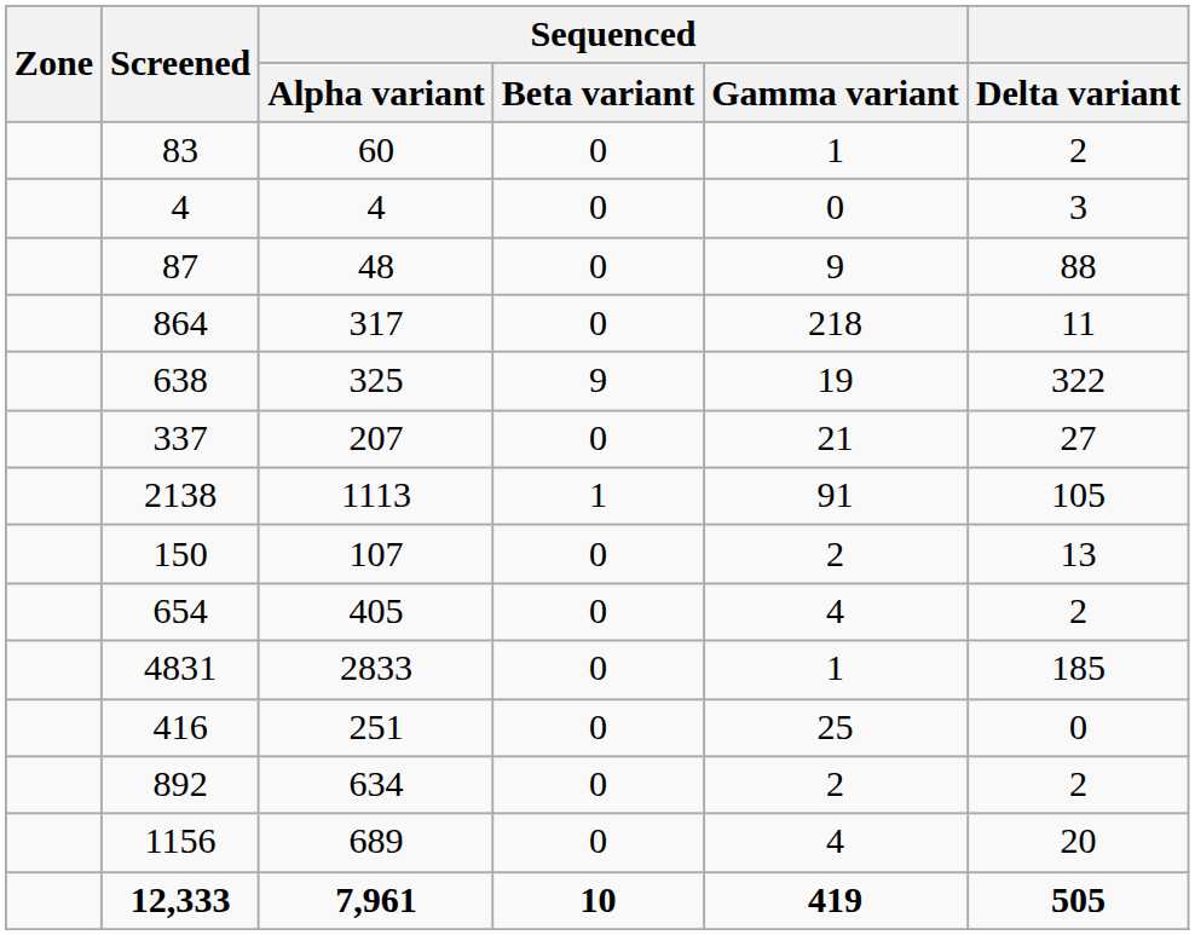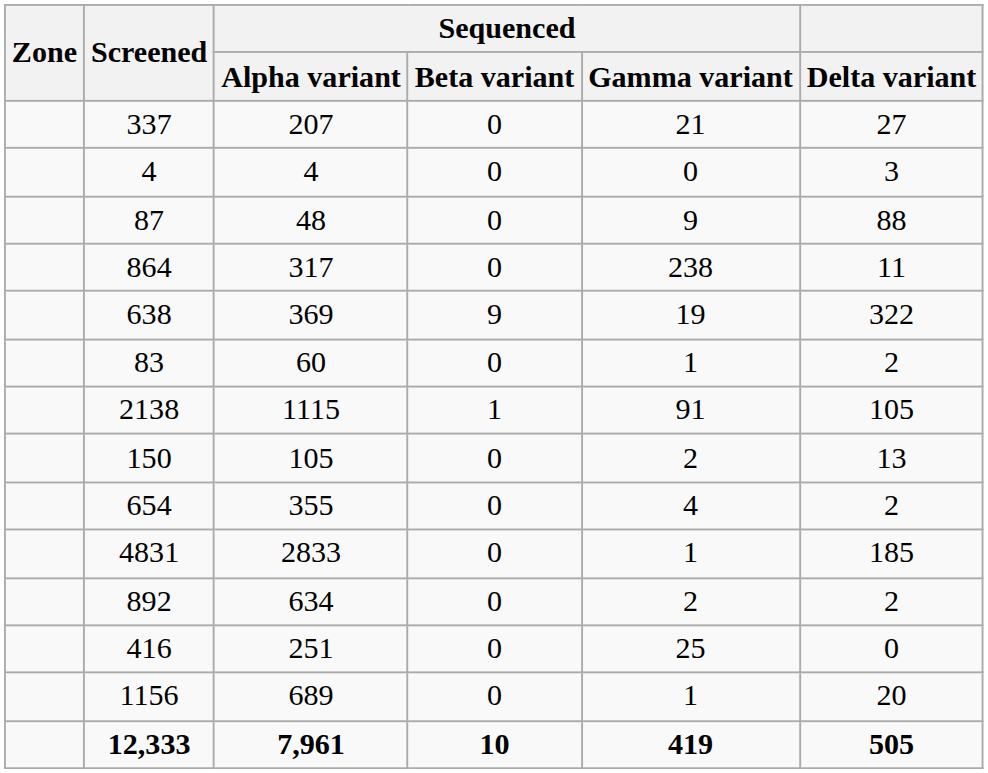 <table class="wikitable sortable" style="text-align:center;">
 <tr>
 <th rowspan="2">Zone</th>
 <th rowspan="2">Screened</th>
 <th colspan="3">Sequenced</th>
 <th></th>
 </tr>
 <tr>
 <th>Alpha variant</th>
 <th>Beta variant</th>
 <th>Gamma variant</th>
 <th>Delta variant</th>
 </tr>
 <tr>
 <td></td>
-<td>83</td>
-<td>60</td>
+<td>337</td>
+<td>207</td>
 <td>0</td>
-<td>1</td>
-<td>2</td>
+<td>21</td>
+<td>27</td>
 </tr>
 <tr>
 <td></td>
 <td>4</td>
 <td>4</td>
 <td>0</td>
 <td>0</td>
 <td>3</td>
 </tr>
 <tr>
 <td></td>
 <td>87</td>
 <td>48</td>
 <td>0</td>
 <td>9</td>
 <td>88</td>
 </tr>
 <tr>
 <td></td>
 <td>864</td>
 <td>317</td>
 <td>0</td>
-<td>218</td>
+<td>238</td>
 <td>11</td>
 </tr>
 <tr>
 <td></td>
 <td>638</td>
-<td>325</td>
+<td>369</td>
 <td>9</td>
 <td>19</td>
 <td>322</td>
 </tr>
 <tr>
 <td></td>
-<td>337</td>
-<td>207</td>
+<td>83</td>
+<td>60</td>
 <td>0</td>
-<td>21</td>
-<td>27</td>
+<td>1</td>
+<td>2</td>
 </tr>
 <tr>
 <td></td>
 <td>2138</td>
-<td>1113</td>
+<td>1115</td>
 <td>1</td>
 <td>91</td>
 <td>105</td>
 </tr>
 <tr>
 <td></td>
 <td>150</td>
-<td>107</td>
+<td>105</td>
 <td>0</td>
 <td>2</td>
 <td>13</td>
 </tr>
 <tr>
 <td></td>
 <td>654</td>
-<td>405</td>
+<td>355</td>
 <td>0</td>
 <td>4</td>
 <td>2</td>
 </tr>
 <tr>
 <td></td>
 <td>4831</td>
 <td>2833</td>
 <td>0</td>
 <td>1</td>
 <td>185</td>
 </tr>
 <tr>
 <td></td>
+<td>892</td>
+<td>634</td>
+<td>0</td>
+<td>2</td>
+<td>2</td>
+</tr>
+<tr>
+<td></td>
 <td>416</td>
 <td>251</td>
 <td>0</td>
 <td>25</td>
 <td>0</td>
 </tr>
 <tr>
 <td></td>
-<td>892</td>
-<td>634</td>
-<td>0</td>
-<td>2</td>
-<td>2</td>
-</tr>
-<tr>
-<td></td>
 <td>1156</td>
 <td>689</td>
 <td>0</td>
-<td>4</td>
+<td>1</td>
 <td>20</td>
 </tr>
 <tr class="sortbottom" style="font-weight:bold;">
 <td></td>
 <td>12,333</td>
 <td>7,961</td>
 <td>10</td>
 <td>419</td>
 <td>505</td>
 </tr>
 </table>
